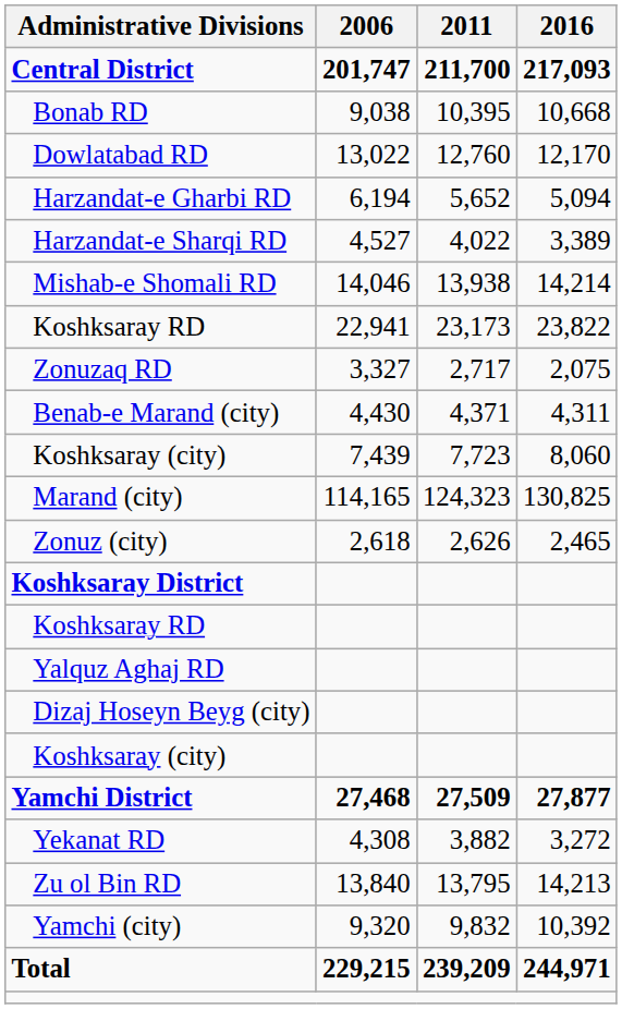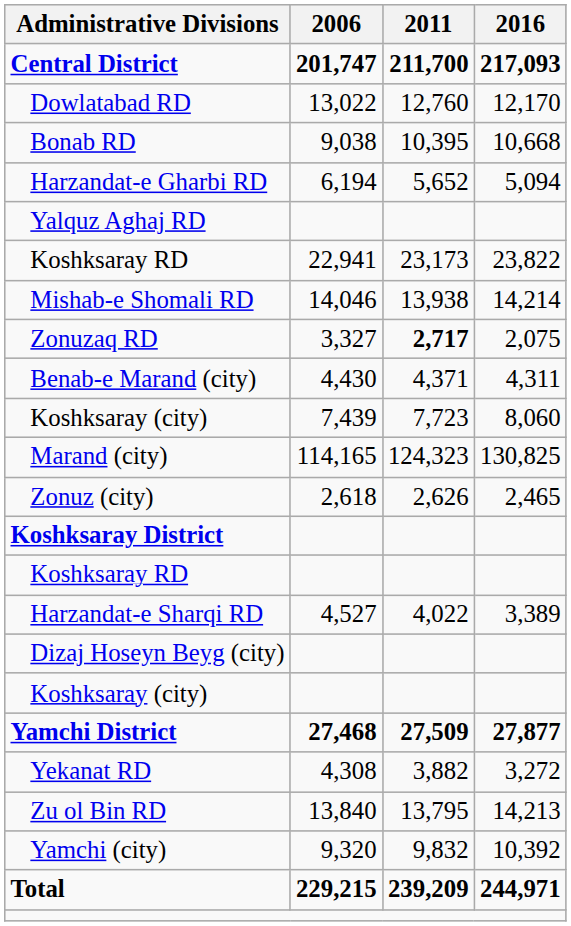 <table class="wikitable">
 <tr>
 <th>Administrative Divisions</th>
 <th>2006</th>
 <th>2011</th>
 <th>2016</th>
 </tr>
 <tr>
 <td><strong><a href='#'>Central District</a></strong></td>
 <td style="text-align: right;"><strong>201,747</strong></td>
 <td style="text-align: right;"><strong>211,700</strong></td>
 <td style="text-align: right;"><strong>217,093</strong></td>
 </tr>
 <tr>
+<td style="padding-left: 1em;"><a href='#'>Dowlatabad RD</a></td>
+<td style="text-align: right;">13,022</td>
+<td style="text-align: right;">12,760</td>
+<td style="text-align: right;">12,170</td>
+</tr>
+<tr>
 <td style="padding-left: 1em;"><a href='#'>Bonab RD</a></td>
 <td style="text-align: right;">9,038</td>
 <td style="text-align: right;">10,395</td>
 <td style="text-align: right;">10,668</td>
-</tr>
-<tr>
-<td style="padding-left: 1em;"><a href='#'>Dowlatabad RD</a></td>
-<td style="text-align: right;">13,022</td>
-<td style="text-align: right;">12,760</td>
-<td style="text-align: right;">12,170</td>
 </tr>
 <tr>
 <td style="padding-left: 1em;"><a href='#'>Harzandat-e Gharbi RD</a></td>
 <td style="text-align: right;">6,194</td>
 <td style="text-align: right;">5,652</td>
 <td style="text-align: right;">5,094</td>
 </tr>
 <tr>
-<td style="padding-left: 1em;"><a href='#'>Harzandat-e Sharqi RD</a></td>
-<td style="text-align: right;">4,527</td>
-<td style="text-align: right;">4,022</td>
-<td style="text-align: right;">3,389</td>
+<td style="padding-left: 1em;"><a href='#'>Yalquz Aghaj RD</a></td>
+<td style="text-align: right;"></td>
+<td style="text-align: right;"></td>
+<td style="text-align: right;"></td>
+</tr>
+<tr>
+<td style="padding-left: 1em;">Koshksaray RD</td>
+<td style="text-align: right;">22,941</td>
+<td style="text-align: right;">23,173</td>
+<td style="text-align: right;">23,822</td>
 </tr>
 <tr>
 <td style="padding-left: 1em;"><a href='#'>Mishab-e Shomali RD</a></td>
 <td style="text-align: right;">14,046</td>
 <td style="text-align: right;">13,938</td>
 <td style="text-align: right;">14,214</td>
 </tr>
 <tr>
-<td style="padding-left: 1em;">Koshksaray RD</td>
-<td style="text-align: right;">22,941</td>
-<td style="text-align: right;">23,173</td>
-<td style="text-align: right;">23,822</td>
-</tr>
-<tr>
 <td style="padding-left: 1em;"><a href='#'>Zonuzaq RD</a></td>
 <td style="text-align: right;">3,327</td>
-<td style="text-align: right;">2,717</td>
+<td style="text-align: right;"><strong>2,717</strong></td>
 <td style="text-align: right;">2,075</td>
 </tr>
 <tr>
 <td style="padding-left: 1em;"><a href='#'>Benab-e Marand</a> (city)</td>
 <td style="text-align: right;">4,430</td>
 <td style="text-align: right;">4,371</td>
 <td style="text-align: right;">4,311</td>
 </tr>
 <tr>
 <td style="padding-left: 1em;">Koshksaray (city)</td>
 <td style="text-align: right;">7,439</td>
 <td style="text-align: right;">7,723</td>
 <td style="text-align: right;">8,060</td>
 </tr>
 <tr>
 <td style="padding-left: 1em;"><a href='#'>Marand</a> (city)</td>
 <td style="text-align: right;">114,165</td>
 <td style="text-align: right;">124,323</td>
 <td style="text-align: right;">130,825</td>
 </tr>
 <tr>
 <td style="padding-left: 1em;"><a href='#'>Zonuz</a> (city)</td>
 <td style="text-align: right;">2,618</td>
 <td style="text-align: right;">2,626</td>
 <td style="text-align: right;">2,465</td>
 </tr>
 <tr>
 <td><strong><a href='#'>Koshksaray District</a></strong></td>
 <td style="text-align: right;"></td>
 <td style="text-align: right;"></td>
 <td style="text-align: right;"></td>
 </tr>
 <tr>
 <td style="padding-left: 1em;"><a href='#'>Koshksaray RD</a></td>
 <td style="text-align: right;"></td>
 <td style="text-align: right;"></td>
 <td style="text-align: right;"></td>
 </tr>
 <tr>
-<td style="padding-left: 1em;"><a href='#'>Yalquz Aghaj RD</a></td>
-<td style="text-align: right;"></td>
-<td style="text-align: right;"></td>
-<td style="text-align: right;"></td>
+<td style="padding-left: 1em;"><a href='#'>Harzandat-e Sharqi RD</a></td>
+<td style="text-align: right;">4,527</td>
+<td style="text-align: right;">4,022</td>
+<td style="text-align: right;">3,389</td>
 </tr>
 <tr>
 <td style="padding-left: 1em;"><a href='#'>Dizaj Hoseyn Beyg</a> (city)</td>
 <td style="text-align: right;"></td>
 <td style="text-align: right;"></td>
 <td style="text-align: right;"></td>
 </tr>
 <tr>
 <td style="padding-left: 1em;"><a href='#'>Koshksaray</a> (city)</td>
 <td style="text-align: right;"></td>
 <td style="text-align: right;"></td>
 <td style="text-align: right;"></td>
 </tr>
 <tr>
 <td><strong><a href='#'>Yamchi District</a></strong></td>
 <td style="text-align: right;"><strong>27,468</strong></td>
 <td style="text-align: right;"><strong>27,509</strong></td>
 <td style="text-align: right;"><strong>27,877</strong></td>
 </tr>
 <tr>
 <td style="padding-left: 1em;"><a href='#'>Yekanat RD</a></td>
 <td style="text-align: right;">4,308</td>
 <td style="text-align: right;">3,882</td>
 <td style="text-align: right;">3,272</td>
 </tr>
 <tr>
 <td style="padding-left: 1em;"><a href='#'>Zu ol Bin RD</a></td>
 <td style="text-align: right;">13,840</td>
 <td style="text-align: right;">13,795</td>
 <td style="text-align: right;">14,213</td>
 </tr>
 <tr>
 <td style="padding-left: 1em;"><a href='#'>Yamchi</a> (city)</td>
 <td style="text-align: right;">9,320</td>
 <td style="text-align: right;">9,832</td>
 <td style="text-align: right;">10,392</td>
 </tr>
 <tr>
 <td><strong>Total</strong></td>
 <td style="text-align: right;"><strong>229,215</strong></td>
 <td style="text-align: right;"><strong>239,209</strong></td>
 <td style="text-align: right;"><strong>244,971</strong></td>
 </tr>
 <tr>
 <td colspan=4></td>
 </tr>
 </table>
